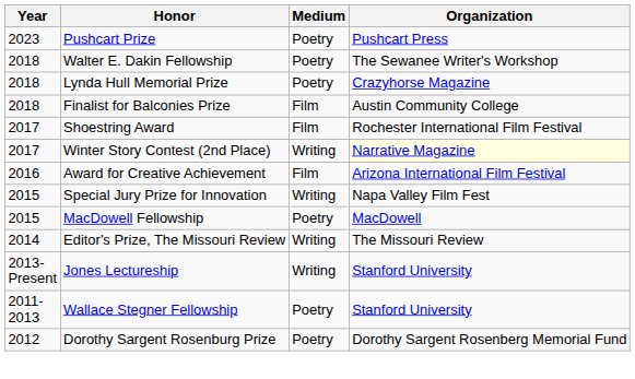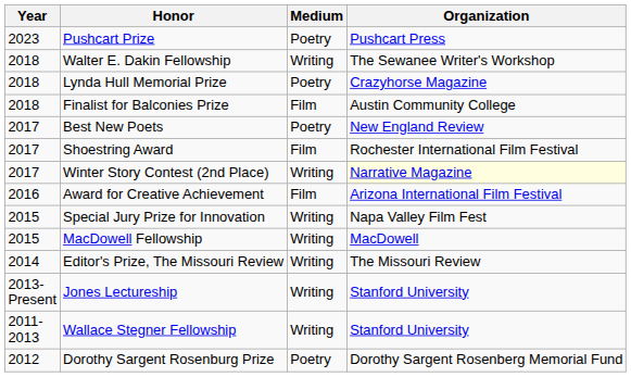 <table class="wikitable">
 <tr>
 <th>Year</th>
 <th>Honor</th>
 <th>Medium</th>
 <th>Organization</th>
 </tr>
 <tr>
 <td>2023</td>
 <td><a href='#'>Pushcart Prize</a></td>
 <td>Poetry</td>
 <td><a href='#'>Pushcart Press</a></td>
 </tr>
 <tr>
 <td>2018</td>
 <td>Walter E. Dakin Fellowship</td>
-<td>Poetry</td>
+<td>Writing</td>
 <td>The Sewanee Writer's Workshop</td>
 </tr>
 <tr>
 <td>2018</td>
 <td>Lynda Hull Memorial Prize</td>
 <td>Poetry</td>
 <td><a href='#'>Crazyhorse Magazine</a></td>
 </tr>
 <tr>
 <td>2018</td>
 <td>Finalist for Balconies Prize</td>
 <td>Film</td>
 <td>Austin Community College</td>
+</tr>
+<tr>
+<td>2017</td>
+<td>Best New Poets</td>
+<td>Poetry</td>
+<td><a href='#'>New England Review</a></td>
 </tr>
 <tr>
 <td>2017</td>
 <td>Shoestring Award</td>
 <td>Film</td>
 <td>Rochester International Film Festival</td>
 </tr>
 <tr>
 <td>2017</td>
 <td>Winter Story Contest (2nd Place)</td>
 <td>Writing</td>
 <td style="background: lightyellow;"><a href='#'>Narrative Magazine</a></td>
 </tr>
 <tr>
 <td>2016</td>
 <td>Award for Creative Achievement</td>
 <td>Film</td>
 <td><a href='#'>Arizona International Film Festival</a></td>
 </tr>
 <tr>
 <td>2015</td>
 <td>Special Jury Prize for Innovation</td>
 <td>Writing</td>
 <td>Napa Valley Film Fest</td>
 </tr>
 <tr>
 <td>2015</td>
 <td><a href='#'>MacDowell</a> Fellowship</td>
-<td>Poetry</td>
+<td>Writing</td>
 <td><a href='#'>MacDowell</a></td>
 </tr>
 <tr>
 <td>2014</td>
 <td>Editor's Prize, The Missouri Review</td>
 <td>Writing</td>
 <td>The Missouri Review</td>
 </tr>
 <tr>
 <td>2013-<br>Present</td>
 <td><a href='#'>Jones Lectureship</a></td>
 <td>Writing</td>
 <td><a href='#'>Stanford University</a></td>
 </tr>
 <tr>
 <td>2011-<br>2013</td>
 <td><a href='#'>Wallace Stegner Fellowship</a></td>
-<td>Poetry</td>
+<td>Writing</td>
 <td><a href='#'>Stanford University</a></td>
 </tr>
 <tr>
 <td>2012</td>
 <td>Dorothy Sargent Rosenburg Prize</td>
 <td>Poetry</td>
 <td>Dorothy Sargent Rosenberg Memorial Fund</td>
 </tr>
 </table>
